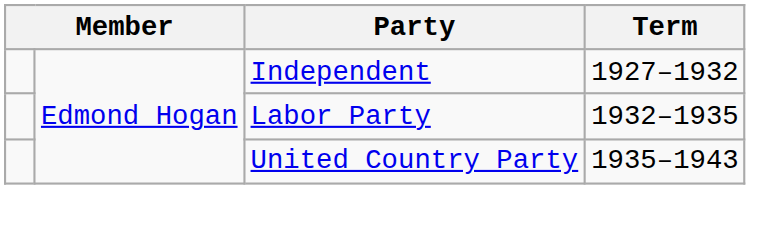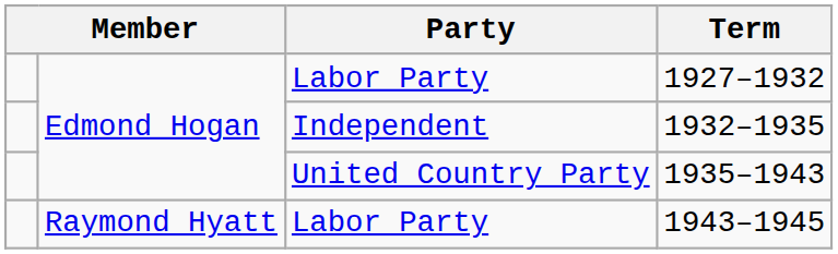 <table class="wikitable">
 <tr>
 <th colspan="2">Member</th>
 <th>Party</th>
 <th>Term</th>
 </tr>
 <tr>
 <td> </td>
 <td rowspan=3><a href='#'>Edmond Hogan</a></td>
-<td><a href='#'>Independent</a></td>
+<td><a href='#'>Labor Party</a></td>
 <td>1927–1932</td>
 </tr>
 <tr>
 <td> </td>
-<td><a href='#'>Labor Party</a></td>
+<td><a href='#'>Independent</a></td>
 <td>1932–1935</td>
 </tr>
 <tr>
 <td> </td>
 <td><a href='#'>United Country Party</a></td>
 <td>1935–1943</td>
 </tr>
+<tr>
+<td> </td>
+<td><a href='#'>Raymond Hyatt</a></td>
+<td><a href='#'>Labor Party</a></td>
+<td>1943–1945</td>
+</tr>
 </table>
